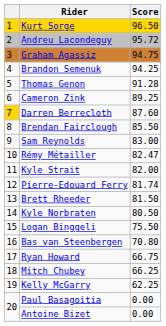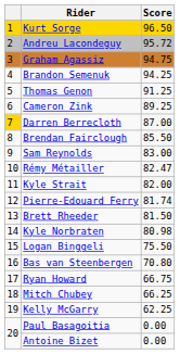 <table class="wikitable">
 <tr>
 <th></th>
 <th>Rider</th>
 <th>Score</th>
 </tr>
 <tr style="background:gold;">
 <td>1</td>
 <td> <a href='#'>Kurt Sorge</a></td>
 <td>96.50</td>
 </tr>
 <tr style="background:silver;">
 <td>2</td>
 <td> <a href='#'>Andreu Lacondeguy</a></td>
 <td>95.72</td>
 </tr>
 <tr style="background:#cd7f32;">
 <td>3</td>
 <td> <a href='#'>Graham Agassiz</a></td>
 <td>94.75</td>
 </tr>
 <tr>
 <td>4</td>
 <td> <a href='#'>Brandon Semenuk</a></td>
 <td>94.25</td>
 </tr>
 <tr>
 <td>5</td>
 <td> <a href='#'>Thomas Genon</a></td>
-<td>91.28</td>
+<td>91.25</td>
 </tr>
 <tr>
 <td>6</td>
 <td> <a href='#'>Cameron Zink</a></td>
 <td>89.25</td>
 </tr>
 <tr>
 <td style="background: gold;">7</td>
 <td> <a href='#'>Darren Berrecloth</a></td>
-<td>87.60</td>
+<td>87.00</td>
 </tr>
 <tr>
 <td>8</td>
 <td> <a href='#'>Brendan Fairclough</a></td>
 <td>85.50</td>
 </tr>
 <tr>
 <td>9</td>
 <td> <a href='#'>Sam Reynolds</a></td>
 <td>83.00</td>
 </tr>
 <tr>
 <td>10</td>
 <td> <a href='#'>Rémy Métailler</a></td>
 <td>82.47</td>
 </tr>
 <tr>
 <td>11</td>
 <td> <a href='#'>Kyle Strait</a></td>
 <td>82.00</td>
 </tr>
 <tr>
 <td>12</td>
 <td> <a href='#'>Pierre-Edouard Ferry</a></td>
 <td>81.74</td>
 </tr>
 <tr>
 <td>13</td>
 <td> <a href='#'>Brett Rheeder</a></td>
 <td>81.50</td>
 </tr>
 <tr>
 <td>14</td>
 <td> <a href='#'>Kyle Norbraten</a></td>
-<td>80.50</td>
+<td>80.98</td>
 </tr>
 <tr>
 <td>15</td>
 <td> <a href='#'>Logan Binggeli</a></td>
 <td>75.50</td>
 </tr>
 <tr>
 <td>16</td>
 <td> <a href='#'>Bas van Steenbergen</a></td>
 <td>70.80</td>
 </tr>
 <tr>
 <td>17</td>
 <td> <a href='#'>Ryan Howard</a></td>
 <td>66.75</td>
 </tr>
 <tr>
 <td>18</td>
 <td> <a href='#'>Mitch Chubey</a></td>
 <td>66.25</td>
 </tr>
 <tr>
 <td>19</td>
 <td> <a href='#'>Kelly McGarry</a></td>
 <td>62.25</td>
 </tr>
 <tr>
 <td rowspan=2>20</td>
 <td> <a href='#'>Paul Basagoitia</a></td>
 <td>0.00</td>
 </tr>
 <tr>
 <td> <a href='#'>Antoine Bizet</a></td>
 <td>0.00</td>
 </tr>
 </table>
